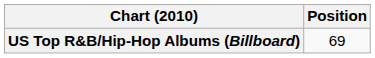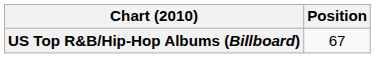 <table class="wikitable plainrowheaders" style="text-align:center">
 <tr>
 <th scope="col">Chart (2010)</th>
 <th scope="col">Position</th>
 </tr>
 <tr>
 <th scope="row">US Top R&B/Hip-Hop Albums (<em>Billboard</em>)</th>
-<td>69</td>
+<td>67</td>
 </tr>
 </table>
